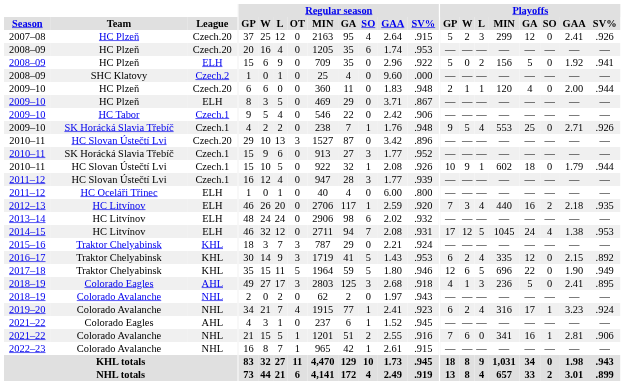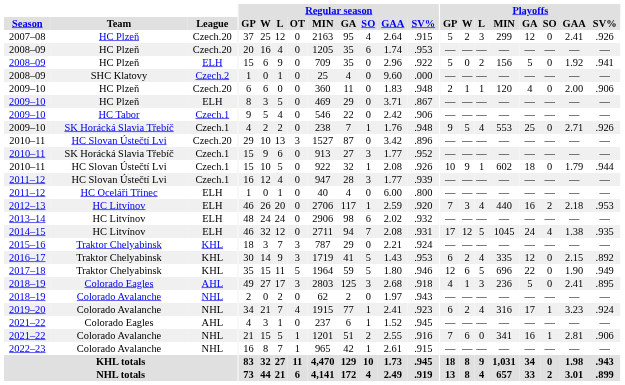 <table border="0" cellpadding="1" cellspacing="0" style="text-align:center; width:75%">
 <tr ALIGN="center" bgcolor="#e0e0e0">
 <th align="center" colspan="3" bgcolor="#ffffff"></th>
 <th align="center" rowspan="99" bgcolor="#ffffff"></th>
 <th align="center" colspan="9" bgcolor="#e0e0e0"><a href='#'>Regular season</a></th>
 <th align="center" rowspan="99" bgcolor="#ffffff"></th>
 <th align="center" colspan="8" bgcolor="#e0e0e0"><a href='#'>Playoffs</a></th>
 </tr>
 <tr ALIGN="center" bgcolor="#e0e0e0">
 <th><a href='#'>Season</a></th>
 <th>Team</th>
 <th>League</th>
 <th>GP</th>
 <th>W</th>
 <th>L</th>
 <th>OT</th>
 <th>MIN</th>
 <th>GA</th>
 <th><a href='#'>SO</a></th>
 <th><a href='#'>GAA</a></th>
 <th><a href='#'>SV%</a></th>
 <th>GP</th>
 <th>W</th>
 <th>L</th>
 <th>MIN</th>
 <th>GA</th>
 <th>SO</th>
 <th>GAA</th>
 <th>SV%</th>
 </tr>
 <tr ALIGN="center">
 <td>2007–08</td>
 <td><a href='#'>HC Plzeň</a></td>
 <td>Czech.20</td>
 <td>37</td>
 <td>25</td>
 <td>12</td>
 <td>0</td>
 <td>2163</td>
 <td>95</td>
 <td>4</td>
 <td>2.64</td>
 <td>.915</td>
 <td>5</td>
 <td>2</td>
 <td>3</td>
 <td>299</td>
 <td>12</td>
 <td>0</td>
 <td>2.41</td>
 <td>.926</td>
 </tr>
 <tr ALIGN="center" bgcolor="#f0f0f0">
 <td>2008–09</td>
 <td>HC Plzeň</td>
 <td>Czech.20</td>
 <td>20</td>
 <td>16</td>
 <td>4</td>
 <td>0</td>
 <td>1205</td>
 <td>35</td>
 <td>6</td>
 <td>1.74</td>
 <td>.953</td>
 <td>—</td>
 <td>—</td>
 <td>—</td>
 <td>—</td>
 <td>—</td>
 <td>—</td>
 <td>—</td>
 <td>—</td>
 </tr>
 <tr ALIGN="center">
 <td><a href='#'>2008–09</a></td>
 <td>HC Plzeň</td>
 <td><a href='#'>ELH</a></td>
 <td>15</td>
 <td>6</td>
 <td>9</td>
 <td>0</td>
 <td>709</td>
 <td>35</td>
 <td>0</td>
 <td>2.96</td>
 <td>.922</td>
 <td>5</td>
 <td>0</td>
 <td>2</td>
 <td>156</td>
 <td>5</td>
 <td>0</td>
 <td>1.92</td>
 <td>.941</td>
 </tr>
 <tr ALIGN="center" bgcolor="#f0f0f0">
 <td 2008–09 Czech 2. Liga season>2008–09</td>
 <td>SHC Klatovy</td>
 <td><a href='#'>Czech.2</a></td>
 <td>1</td>
 <td>0</td>
 <td>1</td>
 <td>0</td>
 <td>25</td>
 <td>4</td>
 <td>0</td>
 <td>9.60</td>
 <td>.000</td>
 <td>—</td>
 <td>—</td>
 <td>—</td>
 <td>—</td>
 <td>—</td>
 <td>—</td>
 <td>—</td>
 <td>—</td>
 </tr>
 <tr ALIGN="center">
 <td>2009–10</td>
 <td>HC Plzeň</td>
 <td>Czech.20</td>
 <td>6</td>
 <td>6</td>
 <td>0</td>
 <td>0</td>
 <td>360</td>
 <td>11</td>
 <td>0</td>
 <td>1.83</td>
 <td>.948</td>
 <td>2</td>
 <td>1</td>
 <td>1</td>
 <td>120</td>
 <td>4</td>
 <td>0</td>
 <td>2.00</td>
-<td>.944</td>
+<td>.906</td>
 </tr>
 <tr ALIGN="center" bgcolor="#f0f0f0">
 <td><a href='#'>2009–10</a></td>
 <td>HC Plzeň</td>
 <td>ELH</td>
 <td>8</td>
 <td>3</td>
 <td>5</td>
 <td>0</td>
 <td>469</td>
 <td>29</td>
 <td>0</td>
 <td>3.71</td>
 <td>.867</td>
 <td>—</td>
 <td>—</td>
 <td>—</td>
 <td>—</td>
 <td>—</td>
 <td>—</td>
 <td>—</td>
 <td>—</td>
 </tr>
 <tr ALIGN="center">
 <td><a href='#'>2009–10</a></td>
 <td><a href='#'>HC Tabor</a></td>
 <td><a href='#'>Czech.1</a></td>
 <td>9</td>
 <td>5</td>
 <td>4</td>
 <td>0</td>
 <td>546</td>
 <td>22</td>
 <td>0</td>
 <td>2.42</td>
 <td>.906</td>
 <td>—</td>
 <td>—</td>
 <td>—</td>
 <td>—</td>
 <td>—</td>
 <td>—</td>
 <td>—</td>
 <td>—</td>
 </tr>
 <tr ALIGN="center" bgcolor="#f0f0f0">
 <td>2009–10</td>
 <td><a href='#'>SK Horácká Slavia Třebíč</a></td>
 <td>Czech.1</td>
 <td>4</td>
 <td>2</td>
 <td>2</td>
 <td>0</td>
 <td>238</td>
 <td>7</td>
 <td>1</td>
 <td>1.76</td>
 <td>.948</td>
 <td>9</td>
 <td>5</td>
 <td>4</td>
 <td>553</td>
 <td>25</td>
 <td>0</td>
 <td>2.71</td>
 <td>.926</td>
 </tr>
 <tr ALIGN="center">
 <td>2010–11</td>
 <td><a href='#'>HC Slovan Ústečtí Lvi</a></td>
 <td>Czech.20</td>
 <td>29</td>
 <td>10</td>
 <td>13</td>
 <td>3</td>
 <td>1527</td>
 <td>87</td>
 <td>0</td>
 <td>3.42</td>
 <td>.896</td>
 <td>—</td>
 <td>—</td>
 <td>—</td>
 <td>—</td>
 <td>—</td>
 <td>—</td>
 <td>—</td>
 <td>—</td>
 </tr>
 <tr ALIGN="center" bgcolor="#f0f0f0">
 <td><a href='#'>2010–11</a></td>
 <td>SK Horácká Slavia Třebíč</td>
 <td>Czech.1</td>
 <td>15</td>
 <td>9</td>
 <td>6</td>
 <td>0</td>
 <td>913</td>
 <td>27</td>
 <td>3</td>
 <td>1.77</td>
 <td>.952</td>
 <td>—</td>
 <td>—</td>
 <td>—</td>
 <td>—</td>
 <td>—</td>
 <td>—</td>
 <td>—</td>
 <td>—</td>
 </tr>
 <tr ALIGN="center">
 <td>2010–11</td>
 <td>HC Slovan Ústečtí Lvi</td>
 <td>Czech.1</td>
 <td>15</td>
 <td>10</td>
 <td>5</td>
 <td>0</td>
 <td>922</td>
 <td>32</td>
 <td>1</td>
 <td>2.08</td>
 <td>.926</td>
 <td>10</td>
 <td>9</td>
 <td>1</td>
 <td>602</td>
 <td>18</td>
 <td>0</td>
 <td>1.79</td>
 <td>.944</td>
 </tr>
 <tr ALIGN="center" bgcolor="#f0f0f0">
 <td><a href='#'>2011–12</a></td>
 <td>HC Slovan Ústečtí Lvi</td>
 <td>Czech.1</td>
 <td>16</td>
 <td>12</td>
 <td>4</td>
 <td>0</td>
 <td>947</td>
 <td>28</td>
 <td>3</td>
 <td>1.77</td>
 <td>.939</td>
 <td>—</td>
 <td>—</td>
 <td>—</td>
 <td>—</td>
 <td>—</td>
 <td>—</td>
 <td>—</td>
 <td>—</td>
 </tr>
 <tr ALIGN="center">
 <td><a href='#'>2011–12</a></td>
 <td><a href='#'>HC Oceláři Třinec</a></td>
 <td>ELH</td>
 <td>1</td>
 <td>0</td>
 <td>1</td>
 <td>0</td>
 <td>40</td>
 <td>4</td>
 <td>0</td>
 <td>6.00</td>
 <td>.800</td>
 <td>—</td>
 <td>—</td>
 <td>—</td>
 <td>—</td>
 <td>—</td>
 <td>—</td>
 <td>—</td>
 <td>—</td>
 </tr>
 <tr ALIGN="center" bgcolor="#f0f0f0">
 <td><a href='#'>2012–13</a></td>
 <td><a href='#'>HC Litvínov</a></td>
 <td>ELH</td>
 <td>46</td>
 <td>26</td>
 <td>20</td>
 <td>0</td>
 <td>2706</td>
 <td>117</td>
 <td>1</td>
 <td>2.59</td>
 <td>.920</td>
 <td>7</td>
 <td>3</td>
 <td>4</td>
 <td>440</td>
 <td>16</td>
 <td>2</td>
 <td>2.18</td>
-<td>.935</td>
+<td>.953</td>
 </tr>
 <tr ALIGN="center">
 <td><a href='#'>2013–14</a></td>
 <td>HC Litvínov</td>
 <td>ELH</td>
 <td>48</td>
 <td>24</td>
 <td>24</td>
 <td>0</td>
 <td>2906</td>
 <td>98</td>
 <td>6</td>
 <td>2.02</td>
 <td>.932</td>
 <td>—</td>
 <td>—</td>
 <td>—</td>
 <td>—</td>
 <td>—</td>
 <td>—</td>
 <td>—</td>
 <td>—</td>
 </tr>
 <tr ALIGN="center" bgcolor="#f0f0f0">
 <td><a href='#'>2014–15</a></td>
 <td>HC Litvínov</td>
 <td>ELH</td>
 <td>46</td>
 <td>32</td>
 <td>12</td>
 <td>0</td>
 <td>2711</td>
 <td>94</td>
 <td>7</td>
 <td>2.08</td>
 <td>.931</td>
 <td>17</td>
 <td>12</td>
 <td>5</td>
 <td>1045</td>
 <td>24</td>
 <td>4</td>
 <td>1.38</td>
-<td>.953</td>
+<td>.935</td>
 </tr>
 <tr>
 <td><a href='#'>2015–16</a></td>
 <td><a href='#'>Traktor Chelyabinsk</a></td>
 <td><a href='#'>KHL</a></td>
 <td>18</td>
 <td>3</td>
 <td>7</td>
 <td>3</td>
 <td>787</td>
 <td>29</td>
 <td>0</td>
 <td>2.21</td>
 <td>.924</td>
 <td>—</td>
 <td>—</td>
 <td>—</td>
 <td>—</td>
 <td>—</td>
 <td>—</td>
 <td>—</td>
 <td>—</td>
 </tr>
 <tr bgcolor="#f0f0f0">
 <td><a href='#'>2016–17</a></td>
 <td>Traktor Chelyabinsk</td>
 <td>KHL</td>
 <td>30</td>
 <td>14</td>
 <td>9</td>
 <td>3</td>
 <td>1719</td>
 <td>41</td>
 <td>5</td>
 <td>1.43</td>
 <td>.953</td>
 <td>6</td>
 <td>2</td>
 <td>4</td>
 <td>335</td>
 <td>12</td>
 <td>0</td>
 <td>2.15</td>
 <td>.892</td>
 </tr>
 <tr>
 <td><a href='#'>2017–18</a></td>
 <td>Traktor Chelyabinsk</td>
 <td>KHL</td>
 <td>35</td>
 <td>15</td>
 <td>11</td>
 <td>5</td>
 <td>1964</td>
 <td>59</td>
 <td>5</td>
 <td>1.80</td>
 <td>.946</td>
 <td>12</td>
 <td>6</td>
 <td>5</td>
 <td>696</td>
 <td>22</td>
 <td>0</td>
 <td>1.90</td>
 <td>.949</td>
 </tr>
 <tr bgcolor="#f0f0f0">
 <td><a href='#'>2018–19</a></td>
 <td><a href='#'>Colorado Eagles</a></td>
 <td><a href='#'>AHL</a></td>
 <td>49</td>
 <td>27</td>
 <td>17</td>
 <td>3</td>
 <td>2803</td>
 <td>125</td>
 <td>3</td>
 <td>2.68</td>
 <td>.918</td>
 <td>4</td>
 <td>1</td>
 <td>3</td>
 <td>236</td>
 <td>5</td>
 <td>0</td>
 <td>2.41</td>
 <td>.895</td>
 </tr>
 <tr>
 <td><a href='#'>2018–19</a></td>
 <td><a href='#'>Colorado Avalanche</a></td>
 <td><a href='#'>NHL</a></td>
 <td>2</td>
 <td>0</td>
 <td>2</td>
 <td>0</td>
 <td>62</td>
 <td>2</td>
 <td>0</td>
 <td>1.97</td>
 <td>.943</td>
 <td>—</td>
 <td>—</td>
 <td>—</td>
 <td>—</td>
 <td>—</td>
 <td>—</td>
 <td>—</td>
 <td>—</td>
 </tr>
 <tr bgcolor="#f0f0f0">
 <td><a href='#'>2019–20</a></td>
 <td>Colorado Avalanche</td>
 <td>NHL</td>
 <td>34</td>
 <td>21</td>
 <td>7</td>
 <td>4</td>
 <td>1915</td>
 <td>77</td>
 <td>1</td>
 <td>2.41</td>
 <td>.923</td>
 <td>6</td>
 <td>2</td>
 <td>4</td>
 <td>316</td>
 <td>17</td>
 <td>1</td>
 <td>3.23</td>
 <td>.924</td>
 </tr>
 <tr>
 <td><a href='#'>2021–22</a></td>
 <td>Colorado Eagles</td>
 <td>AHL</td>
 <td>4</td>
 <td>3</td>
 <td>1</td>
 <td>0</td>
 <td>237</td>
 <td>6</td>
 <td>1</td>
 <td>1.52</td>
 <td>.945</td>
 <td>—</td>
 <td>—</td>
 <td>—</td>
 <td>—</td>
 <td>—</td>
 <td>—</td>
 <td>—</td>
 <td>—</td>
 </tr>
 <tr bgcolor="#f0f0f0">
 <td><a href='#'>2021–22</a></td>
 <td>Colorado Avalanche</td>
 <td>NHL</td>
 <td>21</td>
 <td>15</td>
 <td>5</td>
 <td>1</td>
 <td>1201</td>
 <td>51</td>
 <td>2</td>
 <td>2.55</td>
 <td>.916</td>
 <td>7</td>
 <td>6</td>
 <td>0</td>
 <td>341</td>
 <td>16</td>
 <td>1</td>
 <td>2.81</td>
 <td>.906</td>
 </tr>
 <tr>
 <td><a href='#'>2022–23</a></td>
 <td>Colorado Avalanche</td>
 <td>NHL</td>
 <td>16</td>
 <td>8</td>
 <td>7</td>
 <td>1</td>
 <td>965</td>
 <td>42</td>
 <td>1</td>
 <td>2.61</td>
 <td>.915</td>
 <td>—</td>
 <td>—</td>
 <td>—</td>
 <td>—</td>
 <td>—</td>
 <td>—</td>
 <td>—</td>
 <td>—</td>
 </tr>
 <tr bgcolor="#e0e0e0">
 <th colspan=3>KHL totals</th>
 <th>83</th>
 <th>32</th>
 <th>27</th>
 <th>11</th>
 <th>4,470</th>
 <th>129</th>
 <th>10</th>
 <th>1.73</th>
 <th>.945</th>
 <th>18</th>
 <th>8</th>
 <th>9</th>
 <th>1,031</th>
 <th>34</th>
 <th>0</th>
 <th>1.98</th>
 <th>.943</th>
 </tr>
 <tr bgcolor="#e0e0e0">
 <th colspan=3>NHL totals</th>
 <th>73</th>
 <th>44</th>
 <th>21</th>
 <th>6</th>
 <th>4,141</th>
 <th>172</th>
 <th>4</th>
 <th>2.49</th>
 <th>.919</th>
 <th>13</th>
 <th>8</th>
 <th>4</th>
 <th>657</th>
 <th>33</th>
 <th>2</th>
 <th>3.01</th>
 <th>.899</th>
 </tr>
 </table>
